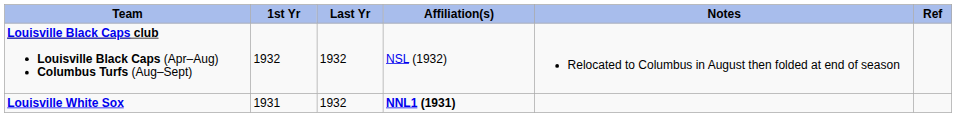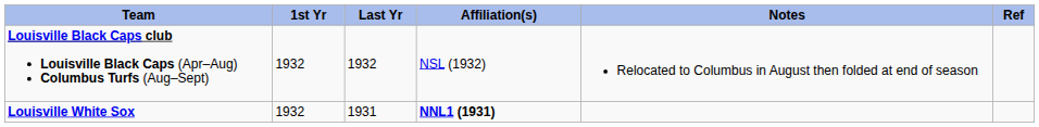 <table class="wikitable" style="width: 100%">
 <tr>
 <th style="background:#a8bdec; width:26%;">Team</th>
 <th style="width:7%; background:#a8bdec;">1st Yr</th>
 <th style="width:7%; background:#a8bdec;">Last Yr</th>
 <th style="width:16%; background:#a8bdec;">Affiliation(s)</th>
 <th style="width:40%; background:#a8bdec;">Notes</th>
 <th style="width:4%; background:#a8bdec;">Ref</th>
 </tr>
 <tr id="Louisville Black Caps">
 <td><u><strong><a href='#'>Louisville Black Caps</a> club</strong></u><br><ul><li><strong>Louisville Black Caps</strong> (Apr–Aug)</li><li><strong>Columbus Turfs</strong> (Aug–Sept)</li></ul></td>
 <td>1932</td>
 <td>1932</td>
 <td><a href='#'>NSL</a> (1932)</td>
 <td><br><ul><li>Relocated to Columbus in August then folded at end of season</li></ul></td>
 <td></td>
 </tr>
 <tr>
 <td><strong><a href='#'>Louisville White Sox</a></strong></td>
+<td>1932</td>
 <td>1931</td>
-<td>1932</td>
 <td><strong><a href='#'>NNL1</a> (1931)</strong></td>
 <td></td>
 <td></td>
 </tr>
 </table>
